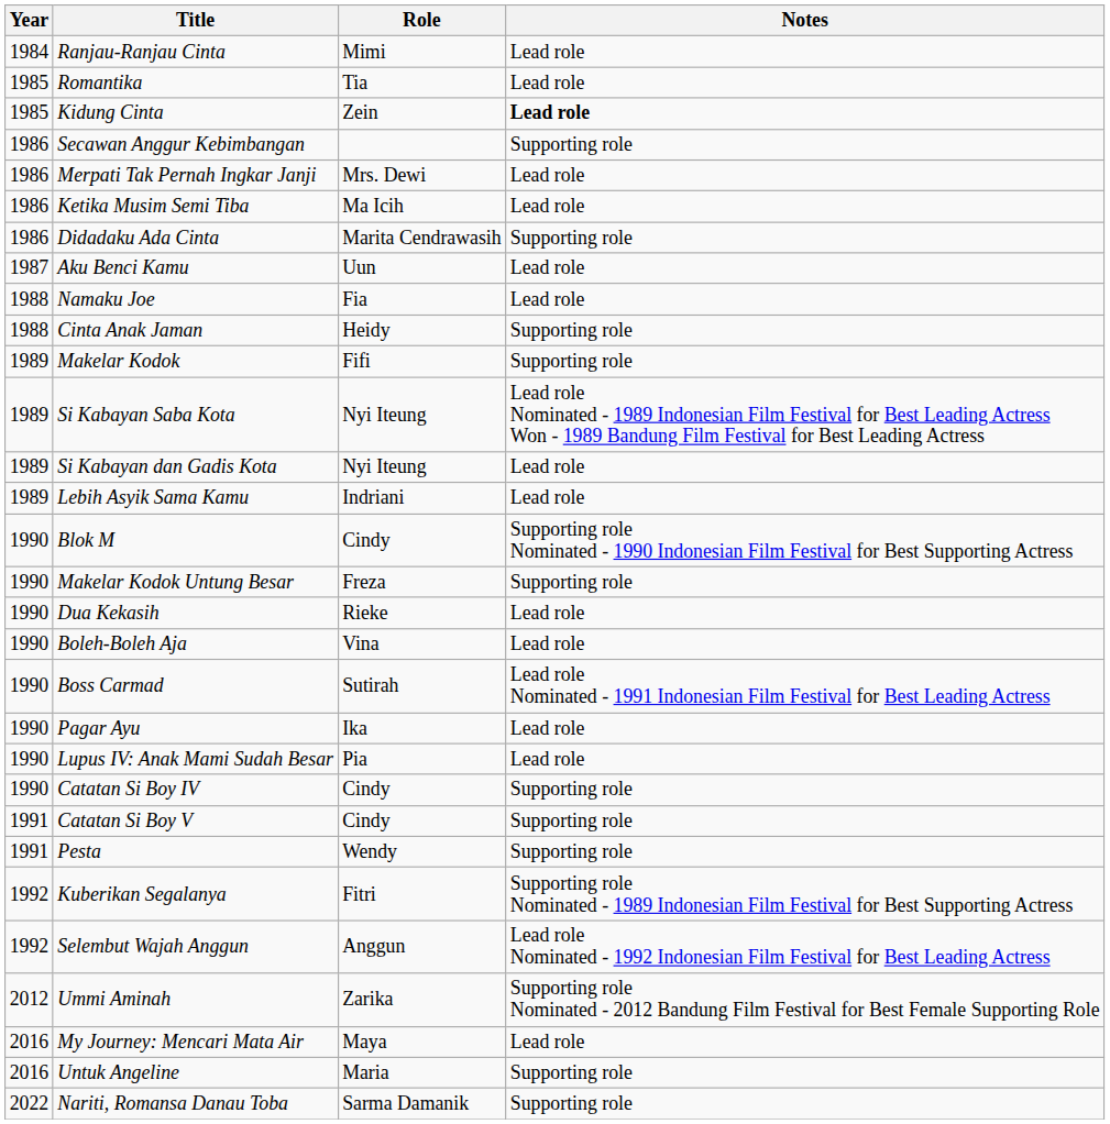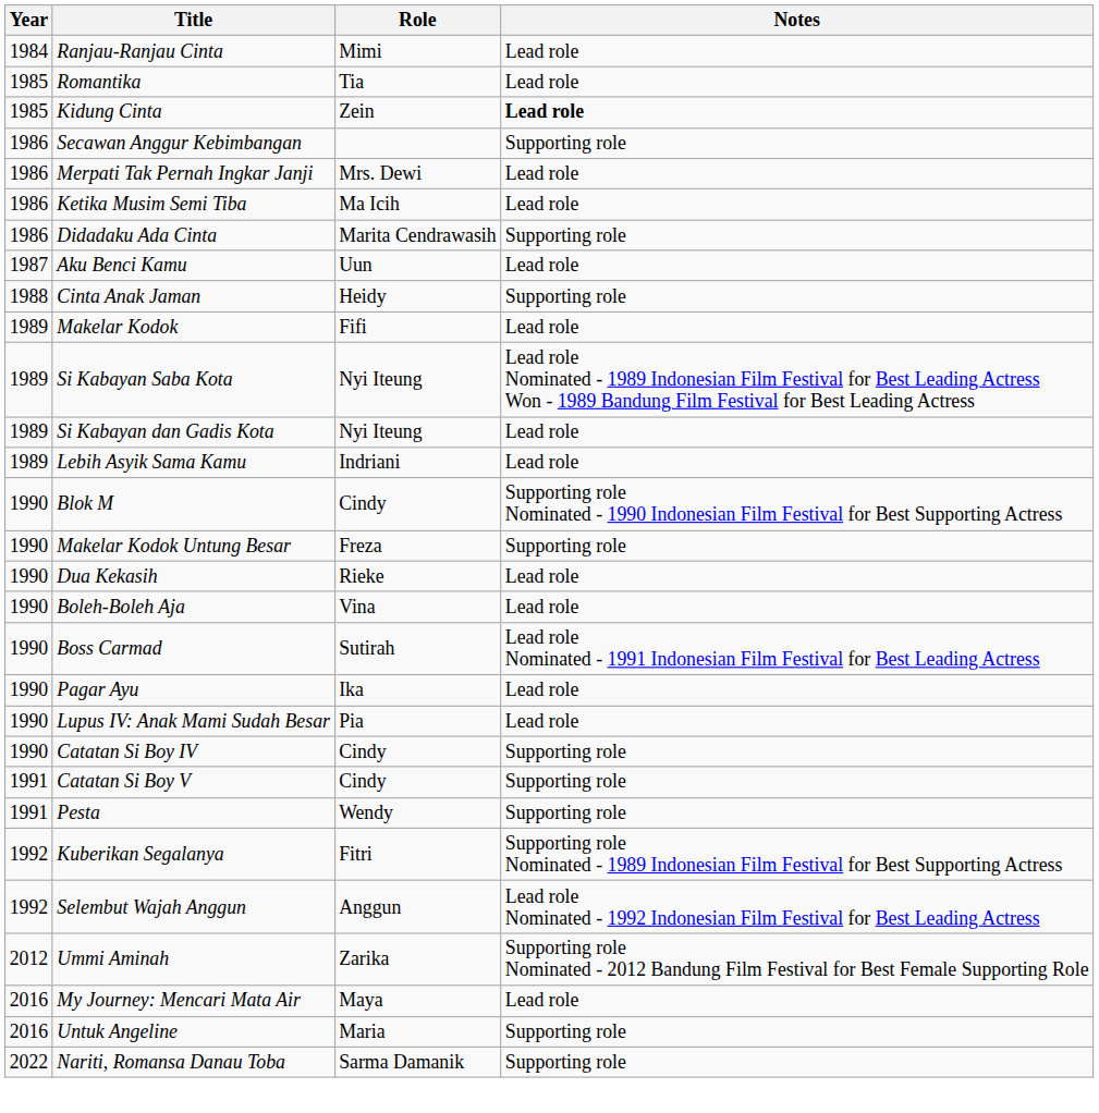 <table class="wikitable">
 <tr>
 <th>Year</th>
 <th>Title</th>
 <th>Role</th>
 <th>Notes</th>
 </tr>
 <tr>
 <td>1984</td>
 <td><em>Ranjau-Ranjau Cinta</em></td>
 <td>Mimi</td>
 <td>Lead role</td>
 </tr>
 <tr>
 <td>1985</td>
 <td><em>Romantika</em></td>
 <td>Tia</td>
 <td>Lead role</td>
 </tr>
 <tr>
 <td>1985</td>
 <td><em>Kidung Cinta</em></td>
 <td>Zein</td>
 <td><strong>Lead role</strong></td>
 </tr>
 <tr>
 <td>1986</td>
 <td><em>Secawan Anggur Kebimbangan</em></td>
 <td></td>
 <td>Supporting role</td>
 </tr>
 <tr>
 <td>1986</td>
 <td><em>Merpati Tak Pernah Ingkar Janji</em></td>
 <td>Mrs. Dewi</td>
 <td>Lead role</td>
 </tr>
 <tr>
 <td>1986</td>
 <td><em>Ketika Musim Semi Tiba</em></td>
 <td>Ma Icih</td>
 <td>Lead role</td>
 </tr>
 <tr>
 <td>1986</td>
 <td><em>Didadaku Ada Cinta</em></td>
 <td>Marita Cendrawasih</td>
 <td>Supporting role</td>
 </tr>
 <tr>
 <td>1987</td>
 <td><em>Aku Benci Kamu</em></td>
 <td>Uun</td>
 <td>Lead role</td>
 </tr>
 <tr>
 <td>1988</td>
-<td><em>Namaku Joe</em></td>
-<td>Fia</td>
-<td>Lead role</td>
-</tr>
-<tr>
-<td>1988</td>
 <td><em>Cinta Anak Jaman</em></td>
 <td>Heidy</td>
 <td>Supporting role</td>
 </tr>
 <tr>
 <td>1989</td>
 <td><em>Makelar Kodok</em></td>
 <td>Fifi</td>
-<td>Supporting role</td>
+<td>Lead role</td>
 </tr>
 <tr>
 <td>1989</td>
 <td><em>Si Kabayan Saba Kota</em></td>
 <td>Nyi Iteung</td>
 <td>Lead role<br>Nominated - <a href='#'>1989 Indonesian Film Festival</a> for <a href='#'>Best Leading Actress</a><br>Won - <a href='#'>1989 Bandung Film Festival</a> for Best Leading Actress</td>
 </tr>
 <tr>
 <td>1989</td>
 <td><em>Si Kabayan dan Gadis Kota</em></td>
 <td>Nyi Iteung</td>
 <td>Lead role</td>
 </tr>
 <tr>
 <td>1989</td>
 <td><em>Lebih Asyik Sama Kamu</em></td>
 <td>Indriani</td>
 <td>Lead role</td>
 </tr>
 <tr>
 <td>1990</td>
 <td><em>Blok M</em></td>
 <td>Cindy</td>
 <td>Supporting role<br>Nominated - <a href='#'>1990 Indonesian Film Festival</a> for Best Supporting Actress</td>
 </tr>
 <tr>
 <td>1990</td>
 <td><em>Makelar Kodok Untung Besar</em></td>
 <td>Freza</td>
 <td>Supporting role</td>
 </tr>
 <tr>
 <td>1990</td>
 <td><em>Dua Kekasih</em></td>
 <td>Rieke</td>
 <td>Lead role</td>
 </tr>
 <tr>
 <td>1990</td>
 <td><em>Boleh-Boleh Aja</em></td>
 <td>Vina</td>
 <td>Lead role</td>
 </tr>
 <tr>
 <td>1990</td>
 <td><em>Boss Carmad</em></td>
 <td>Sutirah</td>
 <td>Lead role<br>Nominated - <a href='#'>1991 Indonesian Film Festival</a> for <a href='#'>Best Leading Actress</a></td>
 </tr>
 <tr>
 <td>1990</td>
 <td><em>Pagar Ayu</em></td>
 <td>Ika</td>
 <td>Lead role</td>
 </tr>
 <tr>
 <td>1990</td>
 <td><em>Lupus IV: Anak Mami Sudah Besar</em></td>
 <td>Pia</td>
 <td>Lead role</td>
 </tr>
 <tr>
 <td>1990</td>
 <td><em>Catatan Si Boy IV</em></td>
 <td>Cindy</td>
 <td>Supporting role</td>
 </tr>
 <tr>
 <td>1991</td>
 <td><em>Catatan Si Boy V</em></td>
 <td>Cindy</td>
 <td>Supporting role</td>
 </tr>
 <tr>
 <td>1991</td>
 <td><em>Pesta</em></td>
 <td>Wendy</td>
 <td>Supporting role</td>
 </tr>
 <tr>
 <td>1992</td>
 <td><em>Kuberikan Segalanya</em></td>
 <td>Fitri</td>
 <td>Supporting role<br>Nominated - <a href='#'>1989 Indonesian Film Festival</a> for Best Supporting Actress</td>
 </tr>
 <tr>
 <td>1992</td>
 <td><em>Selembut Wajah Anggun</em></td>
 <td>Anggun</td>
 <td>Lead role<br>Nominated - <a href='#'>1992 Indonesian Film Festival</a> for <a href='#'>Best Leading Actress</a></td>
 </tr>
 <tr>
 <td>2012</td>
 <td><em>Ummi Aminah</em></td>
 <td>Zarika</td>
 <td>Supporting role<br>Nominated - 2012 Bandung Film Festival for Best Female Supporting Role</td>
 </tr>
 <tr>
 <td>2016</td>
 <td><em>My Journey: Mencari Mata Air</em></td>
 <td>Maya</td>
 <td>Lead role</td>
 </tr>
 <tr>
 <td>2016</td>
 <td><em>Untuk Angeline</em></td>
 <td>Maria</td>
 <td>Supporting role</td>
 </tr>
 <tr>
 <td>2022</td>
 <td><em>Nariti, Romansa Danau Toba</em></td>
 <td>Sarma Damanik</td>
 <td>Supporting role</td>
 </tr>
 </table>
